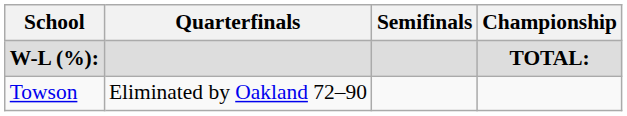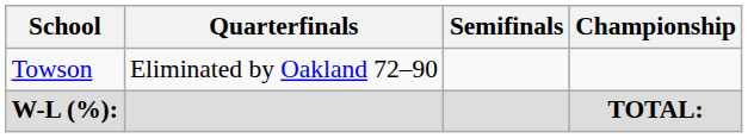 <table class="sortable wikitable" style="white-space:nowrap; font-size:90%;">
 <tr>
 <th>School</th>
 <th>Quarterfinals</th>
 <th>Semifinals</th>
 <th>Championship</th>
 </tr>
+<tr>
+<td><a href='#'>Towson</a></td>
+<td>Eliminated by <a href='#'>Oakland</a> 72–90</td>
+<td></td>
+<td></td>
+</tr>
 <tr class="sortbottom"  style="text-align:center; background:#ddd;">
 <td><strong>W-L (%):</strong></td>
 <td></td>
 <td></td>
 <td><strong>TOTAL:</strong> </td>
 </tr>
-<tr>
-<td><a href='#'>Towson</a></td>
-<td>Eliminated by <a href='#'>Oakland</a> 72–90</td>
-<td></td>
-<td></td>
-</tr>
 </table>
